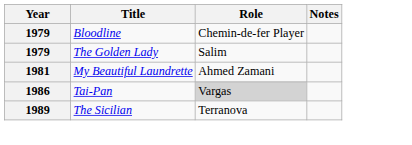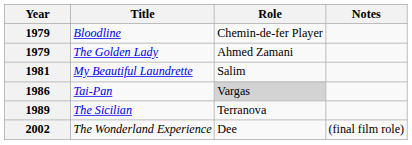 <table class="wikitable">
 <tr>
 <th scope="col" style="width:5em;">Year</th>
 <th scope="col">Title</th>
 <th scope="col">Role</th>
 <th scope="col">Notes</th>
 </tr>
 <tr>
 <th scope="row">1979</th>
 <td><em><a href='#'>Bloodline</a></em></td>
 <td>Chemin-de-fer Player</td>
 <td></td>
 </tr>
 <tr>
 <th scope="row">1979</th>
 <td><em><a href='#'>The Golden Lady</a></em></td>
-<td>Salim</td>
+<td>Ahmed Zamani</td>
 <td></td>
 </tr>
 <tr>
 <th scope="row">1981</th>
 <td><em><a href='#'>My Beautiful Laundrette</a></em></td>
-<td>Ahmed Zamani</td>
+<td>Salim</td>
 <td></td>
 </tr>
 <tr>
 <th scope="row">1986</th>
 <td><em><a href='#'>Tai-Pan</a></em></td>
 <td style="background: lightgrey;">Vargas</td>
 <td></td>
 </tr>
 <tr>
 <th scope="row">1989</th>
 <td><em><a href='#'>The Sicilian</a></em></td>
 <td>Terranova</td>
 <td></td>
 </tr>
+<tr>
+<th scope="row">2002</th>
+<td><em>The Wonderland Experience</em></td>
+<td>Dee</td>
+<td>(final film role)</td>
+</tr>
 </table>
